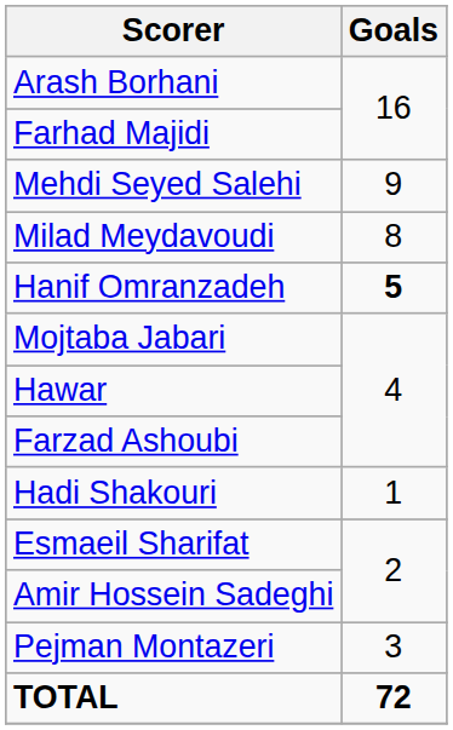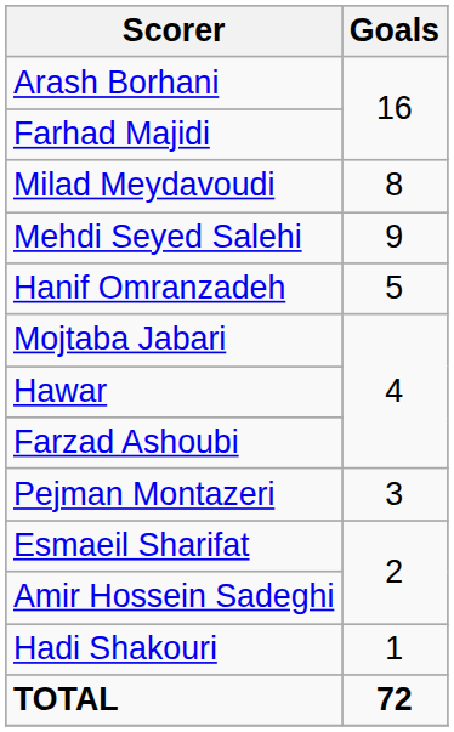 <table class="wikitable">
 <tr>
 <th>Scorer</th>
 <th>Goals</th>
 </tr>
 <tr>
 <td> <a href='#'>Arash Borhani</a></td>
 <td rowspan="2" align=center>16</td>
 </tr>
 <tr>
 <td> <a href='#'>Farhad Majidi</a></td>
 </tr>
 <tr>
+<td> <a href='#'>Milad Meydavoudi</a></td>
+<td align=center>8</td>
+</tr>
+<tr>
 <td> <a href='#'>Mehdi Seyed Salehi</a></td>
 <td align=center>9</td>
 </tr>
 <tr>
-<td> <a href='#'>Milad Meydavoudi</a></td>
-<td align=center>8</td>
-</tr>
-<tr>
 <td> <a href='#'>Hanif Omranzadeh</a></td>
-<td align=center><strong>5</strong></td>
+<td align=center>5</td>
 </tr>
 <tr>
 <td> <a href='#'>Mojtaba Jabari</a></td>
 <td rowspan="3" align=center>4</td>
 </tr>
 <tr>
 <td> <a href='#'>Hawar</a></td>
 </tr>
 <tr>
 <td> <a href='#'>Farzad Ashoubi</a></td>
 </tr>
 <tr>
-<td> <a href='#'>Hadi Shakouri</a></td>
-<td align=center>1</td>
+<td> <a href='#'>Pejman Montazeri</a></td>
+<td align=center>3</td>
 </tr>
 <tr>
 <td> <a href='#'>Esmaeil Sharifat</a></td>
 <td rowspan="2" align=center>2</td>
 </tr>
 <tr>
 <td> <a href='#'>Amir Hossein Sadeghi</a></td>
 </tr>
 <tr>
-<td> <a href='#'>Pejman Montazeri</a></td>
-<td align=center>3</td>
+<td> <a href='#'>Hadi Shakouri</a></td>
+<td align=center>1</td>
 </tr>
 <tr>
 <td><strong>TOTAL</strong></td>
 <td align=center><strong>72</strong></td>
 </tr>
 <tr>
 </tr>
 </table>
